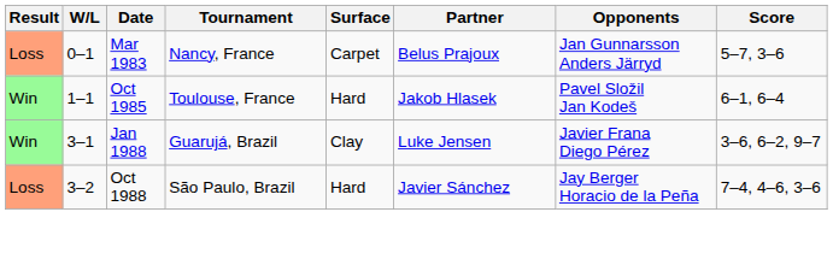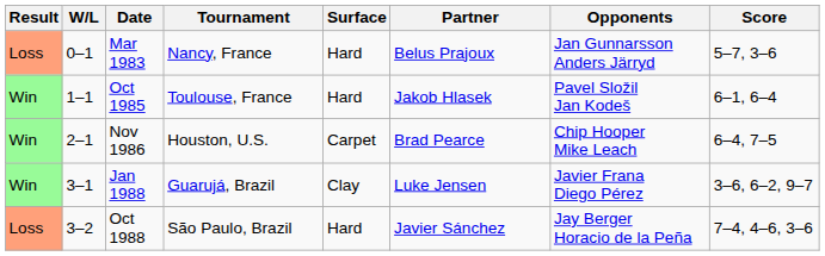 <table class="sortable wikitable">
 <tr>
 <th style="width:40px">Result</th>
 <th style="width:35px" class="unsortable">W/L</th>
 <th style="width:50px">Date</th>
 <th style="width:150px">Tournament</th>
 <th style="width:50px">Surface</th>
 <th style="width:150px">Partner</th>
 <th style="width:150px">Opponents</th>
 <th style="width:100px" class="unsortable">Score</th>
 </tr>
 <tr>
 <td style="background:#ffa07a;">Loss</td>
 <td>0–1</td>
 <td><a href='#'>Mar 1983</a></td>
 <td><a href='#'>Nancy</a>, France</td>
-<td>Carpet</td>
+<td>Hard</td>
 <td> <a href='#'>Belus Prajoux</a></td>
 <td> <a href='#'>Jan Gunnarsson</a> <br>  <a href='#'>Anders Järryd</a></td>
 <td>5–7, 3–6</td>
 </tr>
 <tr>
 <td style="background:#98fb98;">Win</td>
 <td>1–1</td>
 <td><a href='#'>Oct 1985</a></td>
 <td><a href='#'>Toulouse</a>, France</td>
 <td>Hard</td>
 <td> <a href='#'>Jakob Hlasek</a></td>
 <td> <a href='#'>Pavel Složil</a> <br>  <a href='#'>Jan Kodeš</a></td>
 <td>6–1, 6–4</td>
+</tr>
+<tr>
+<td style="background:#98fb98;">Win</td>
+<td>2–1</td>
+<td>Nov 1986</td>
+<td>Houston, U.S.</td>
+<td>Carpet</td>
+<td> <a href='#'>Brad Pearce</a></td>
+<td> <a href='#'>Chip Hooper</a> <br>  <a href='#'>Mike Leach</a></td>
+<td>6–4, 7–5</td>
 </tr>
 <tr>
 <td style="background:#98fb98;">Win</td>
 <td>3–1</td>
 <td><a href='#'>Jan 1988</a></td>
 <td><a href='#'>Guarujá</a>, Brazil</td>
 <td>Clay</td>
 <td> <a href='#'>Luke Jensen</a></td>
 <td> <a href='#'>Javier Frana</a> <br>  <a href='#'>Diego Pérez</a></td>
 <td>3–6, 6–2, 9–7</td>
 </tr>
 <tr>
 <td style="background:#ffa07a;">Loss</td>
 <td>3–2</td>
 <td>Oct 1988</td>
 <td>São Paulo, Brazil</td>
 <td>Hard</td>
 <td> <a href='#'>Javier Sánchez</a></td>
 <td> <a href='#'>Jay Berger</a> <br>  <a href='#'>Horacio de la Peña</a></td>
 <td>7–4, 4–6, 3–6</td>
 </tr>
 </table>
